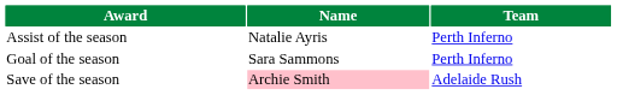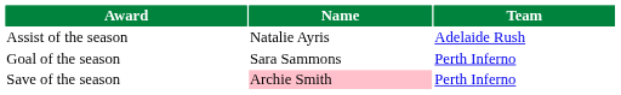 <table class="toccolours" style="width:40em">
 <tr>
 <th style="background:#00843d;color:white;border:#00843d 1px solid">Award</th>
 <th style="background:#00843d;color:white;border:#00843d 1px solid">Name</th>
 <th style="background:#00843d;color:white;border:#00843d 1px solid">Team</th>
 </tr>
 <tr>
 <td>Assist of the season</td>
 <td> Natalie Ayris</td>
-<td><a href='#'>Perth Inferno</a></td>
+<td><a href='#'>Adelaide Rush</a></td>
 </tr>
 <tr>
 <td>Goal of the season</td>
 <td> Sara Sammons</td>
 <td><a href='#'>Perth Inferno</a></td>
 </tr>
 <tr>
 <td>Save of the season</td>
 <td style="background: pink;"> Archie Smith</td>
-<td><a href='#'>Adelaide Rush</a></td>
+<td><a href='#'>Perth Inferno</a></td>
 </tr>
 <tr>
 </tr>
 </table>
